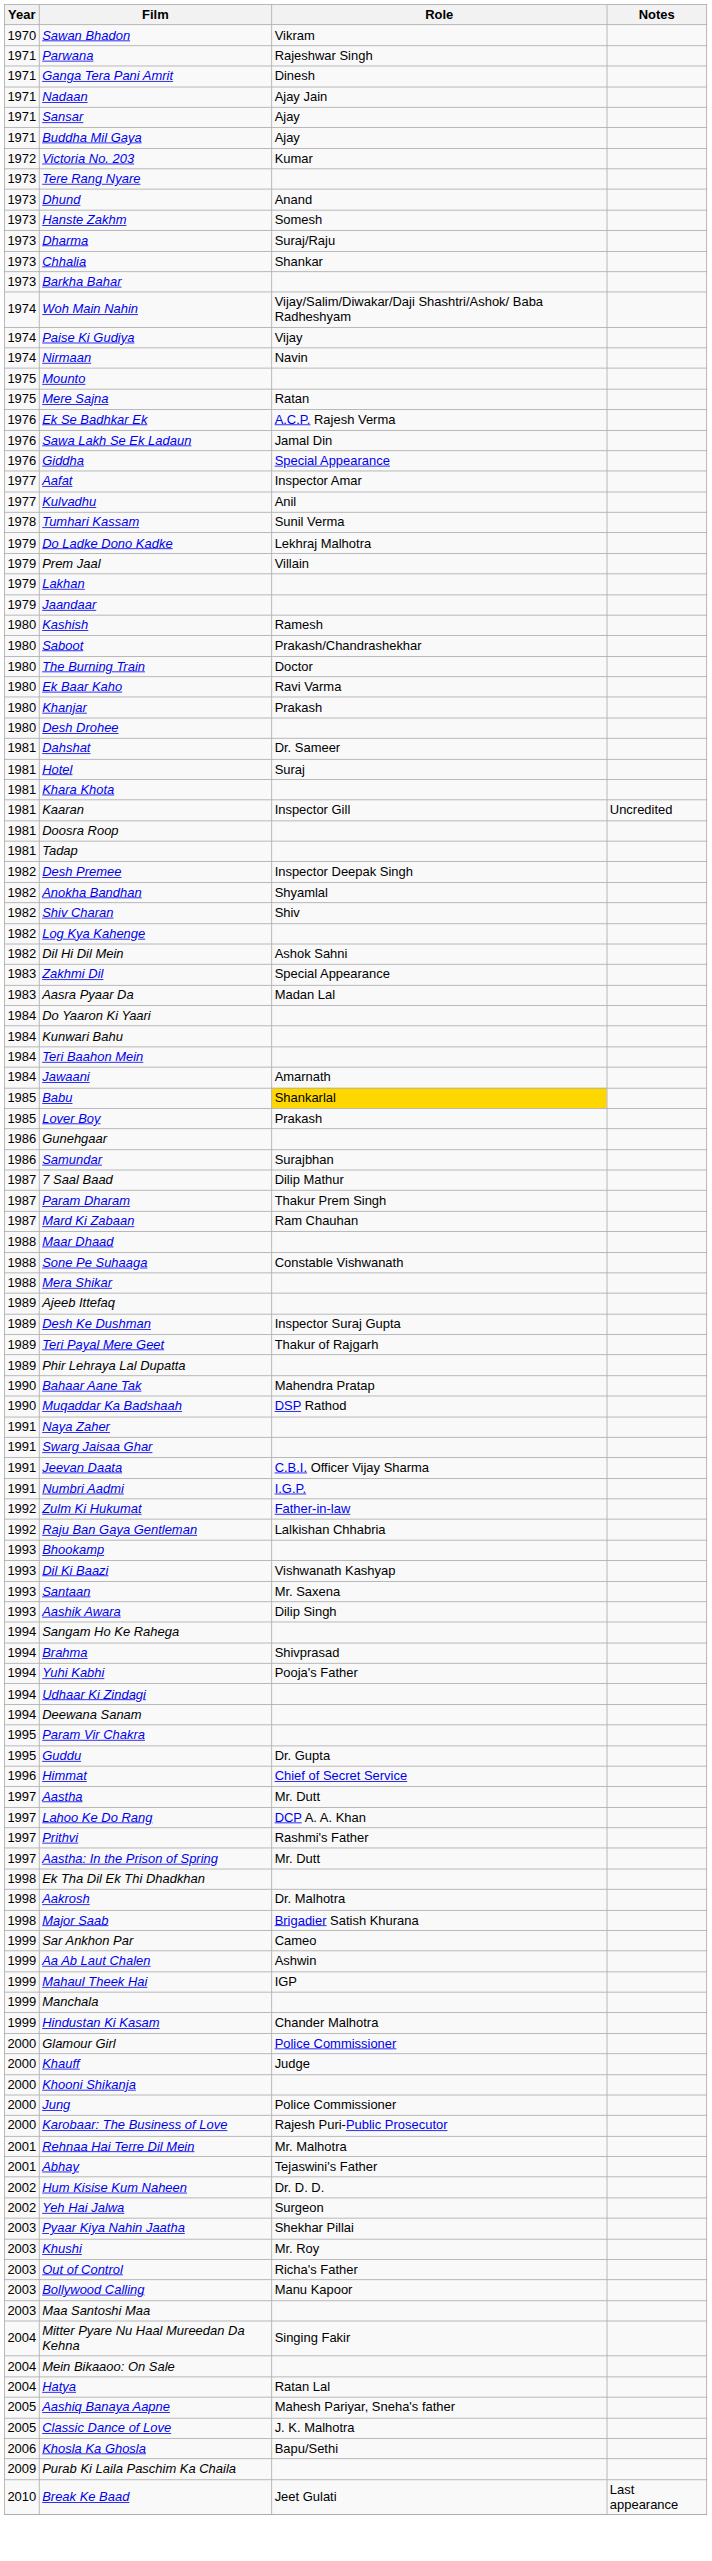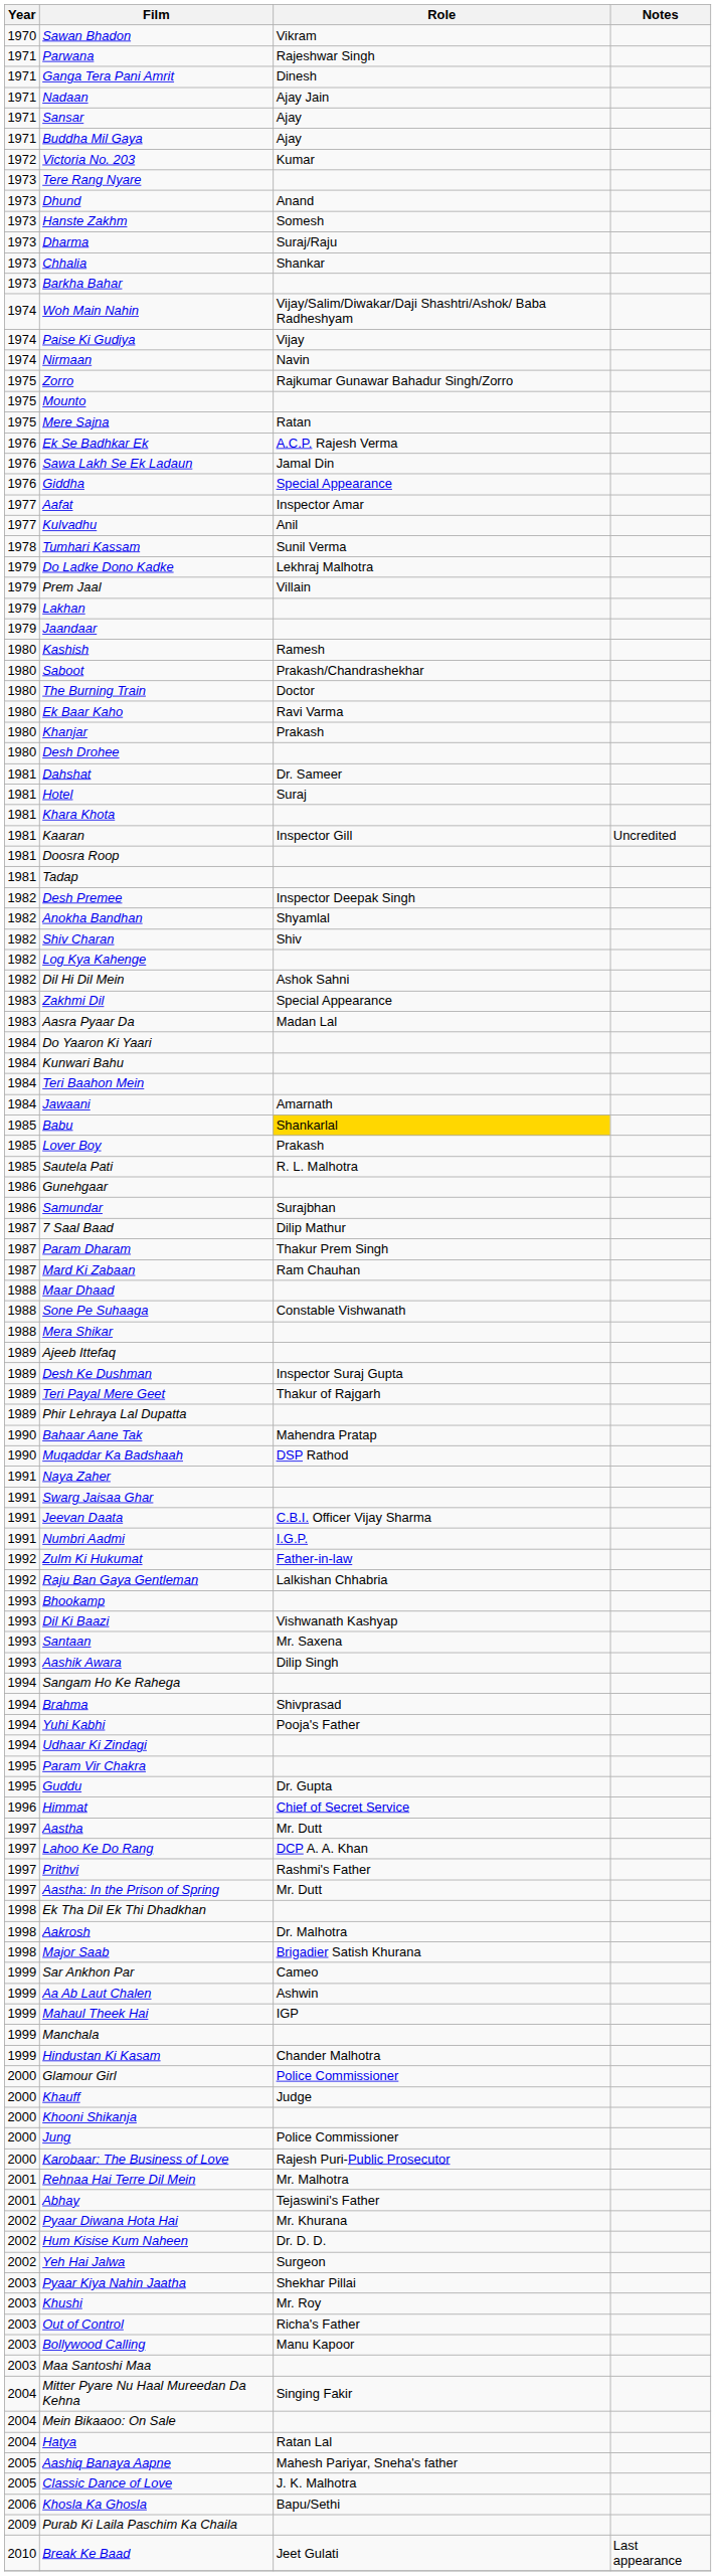 <table class="wikitable sortable">
 <tr>
 <th>Year</th>
 <th>Film</th>
 <th>Role</th>
 <th>Notes</th>
 </tr>
 <tr>
 <td>1970</td>
 <td><em><a href='#'>Sawan Bhadon</a></em></td>
 <td>Vikram</td>
 <td></td>
 </tr>
 <tr>
 <td>1971</td>
 <td><a href='#'><em>Parwana</em></a></td>
 <td>Rajeshwar Singh</td>
 <td></td>
 </tr>
 <tr>
 <td>1971</td>
 <td><em><a href='#'>Ganga Tera Pani Amrit</a></em></td>
 <td>Dinesh</td>
 <td></td>
 </tr>
 <tr>
 <td>1971</td>
 <td><a href='#'><em>Nadaan</em></a></td>
 <td>Ajay Jain</td>
 <td></td>
 </tr>
 <tr>
 <td>1971</td>
 <td><a href='#'><em>Sansar</em></a></td>
 <td>Ajay</td>
 <td></td>
 </tr>
 <tr>
 <td>1971</td>
 <td><a href='#'><em>Buddha Mil Gaya</em></a></td>
 <td>Ajay</td>
 <td></td>
 </tr>
 <tr>
 <td>1972</td>
 <td><em><a href='#'>Victoria No. 203</a></em></td>
 <td>Kumar</td>
 <td></td>
 </tr>
 <tr>
 <td>1973</td>
 <td><em><a href='#'>Tere Rang Nyare</a></em></td>
 <td></td>
 <td></td>
 </tr>
 <tr>
 <td>1973</td>
 <td><a href='#'><em>Dhund</em></a></td>
 <td>Anand</td>
 <td></td>
 </tr>
 <tr>
 <td>1973</td>
 <td><em><a href='#'>Hanste Zakhm</a></em></td>
 <td>Somesh</td>
 <td></td>
 </tr>
 <tr>
 <td>1973</td>
 <td><a href='#'><em>Dharma</em></a></td>
 <td>Suraj/Raju</td>
 <td></td>
 </tr>
 <tr>
 <td>1973</td>
 <td><a href='#'><em>Chhalia</em></a></td>
 <td>Shankar</td>
 <td></td>
 </tr>
 <tr>
 <td>1973</td>
 <td><em><a href='#'>Barkha Bahar</a></em></td>
 <td></td>
 <td></td>
 </tr>
 <tr>
 <td>1974</td>
 <td><em><a href='#'>Woh Main Nahin</a></em></td>
 <td>Vijay/Salim/Diwakar/Daji Shashtri/Ashok/ Baba Radheshyam</td>
 <td></td>
 </tr>
 <tr>
 <td>1974</td>
 <td><em><a href='#'>Paise Ki Gudiya</a></em></td>
 <td>Vijay</td>
 <td></td>
 </tr>
 <tr>
 <td>1974</td>
 <td><em><a href='#'>Nirmaan</a></em></td>
 <td>Navin</td>
+<td></td>
+</tr>
+<tr>
+<td>1975</td>
+<td><a href='#'><em>Zorro</em></a></td>
+<td>Rajkumar Gunawar Bahadur Singh/Zorro</td>
 <td></td>
 </tr>
 <tr>
 <td>1975</td>
 <td><em><a href='#'>Mounto</a></em></td>
 <td></td>
 <td></td>
 </tr>
 <tr>
 <td>1975</td>
 <td><em><a href='#'>Mere Sajna</a></em></td>
 <td>Ratan</td>
 <td></td>
 </tr>
 <tr>
 <td>1976</td>
 <td><a href='#'><em>Ek Se Badhkar Ek</em></a></td>
 <td><a href='#'>A.C.P.</a> Rajesh Verma</td>
 <td></td>
 </tr>
 <tr>
 <td>1976</td>
 <td><em><a href='#'>Sawa Lakh Se Ek Ladaun</a></em></td>
 <td>Jamal Din</td>
 <td></td>
 </tr>
 <tr>
 <td>1976</td>
 <td><em><a href='#'>Giddha</a></em></td>
 <td><a href='#'>Special Appearance</a></td>
 <td></td>
 </tr>
 <tr>
 <td>1977</td>
 <td><em><a href='#'>Aafat</a></em></td>
 <td>Inspector Amar</td>
 <td></td>
 </tr>
 <tr>
 <td>1977</td>
 <td><em><a href='#'>Kulvadhu</a></em></td>
 <td>Anil</td>
 <td></td>
 </tr>
 <tr>
 <td>1978</td>
 <td><em><a href='#'>Tumhari Kassam</a></em></td>
 <td>Sunil Verma</td>
 <td></td>
 </tr>
 <tr>
 <td>1979</td>
 <td><em><a href='#'>Do Ladke Dono Kadke</a></em></td>
 <td>Lekhraj Malhotra</td>
 <td></td>
 </tr>
 <tr>
 <td>1979</td>
 <td><em>Prem Jaal</em></td>
 <td>Villain</td>
 <td></td>
 </tr>
 <tr>
 <td>1979</td>
 <td><a href='#'><em>Lakhan</em></a></td>
 <td></td>
 <td></td>
 </tr>
 <tr>
 <td>1979</td>
 <td><em><a href='#'>Jaandaar</a></em></td>
 <td></td>
 <td></td>
 </tr>
 <tr>
 <td>1980</td>
 <td><a href='#'><em>Kashish</em></a></td>
 <td>Ramesh</td>
 <td></td>
 </tr>
 <tr>
 <td>1980</td>
 <td><em><a href='#'>Saboot</a></em></td>
 <td>Prakash/Chandrashekhar</td>
 <td></td>
 </tr>
 <tr>
 <td>1980</td>
 <td><em><a href='#'>The Burning Train</a></em></td>
 <td>Doctor</td>
 <td></td>
 </tr>
 <tr>
 <td>1980</td>
 <td><em><a href='#'>Ek Baar Kaho</a></em></td>
 <td>Ravi Varma</td>
 <td></td>
 </tr>
 <tr>
 <td>1980</td>
 <td><em><a href='#'>Khanjar</a></em></td>
 <td>Prakash</td>
 <td></td>
 </tr>
 <tr>
 <td>1980</td>
 <td><a href='#'><em>Desh Drohee</em></a></td>
 <td></td>
 <td></td>
 </tr>
 <tr>
 <td>1981</td>
 <td><em><a href='#'>Dahshat</a></em></td>
 <td>Dr. Sameer</td>
 <td></td>
 </tr>
 <tr>
 <td>1981</td>
 <td><em><a href='#'>Hotel</a></em></td>
 <td>Suraj</td>
 <td></td>
 </tr>
 <tr>
 <td>1981</td>
 <td><em><a href='#'>Khara Khota</a></em></td>
 <td></td>
 <td></td>
 </tr>
 <tr>
 <td>1981</td>
 <td><em>Kaaran</em></td>
 <td>Inspector Gill</td>
 <td>Uncredited</td>
 </tr>
 <tr>
 <td>1981</td>
 <td><em>Doosra Roop</em></td>
 <td></td>
 <td></td>
 </tr>
 <tr>
 <td>1981</td>
 <td><em>Tadap</em></td>
 <td></td>
 <td></td>
 </tr>
 <tr>
 <td>1982</td>
 <td><em><a href='#'>Desh Premee</a></em></td>
 <td>Inspector Deepak Singh</td>
 <td></td>
 </tr>
 <tr>
 <td>1982</td>
 <td><em><a href='#'>Anokha Bandhan</a></em></td>
 <td>Shyamlal</td>
 <td></td>
 </tr>
 <tr>
 <td>1982</td>
 <td><em><a href='#'>Shiv Charan</a></em></td>
 <td>Shiv</td>
 <td></td>
 </tr>
 <tr>
 <td>1982</td>
 <td><a href='#'><em>Log Kya Kahenge</em></a></td>
 <td></td>
 <td></td>
 </tr>
 <tr>
 <td>1982</td>
 <td><em>Dil Hi Dil Mein</em></td>
 <td>Ashok Sahni</td>
 <td></td>
 </tr>
 <tr>
 <td>1983</td>
 <td><a href='#'><em>Zakhmi Dil</em></a></td>
 <td>Special Appearance</td>
 <td></td>
 </tr>
 <tr>
 <td>1983</td>
 <td><em>Aasra Pyaar Da</em></td>
 <td>Madan Lal</td>
 <td></td>
 </tr>
 <tr>
 <td>1984</td>
 <td><em>Do Yaaron Ki Yaari</em></td>
 <td></td>
 <td></td>
 </tr>
 <tr>
 <td>1984</td>
 <td><em>Kunwari Bahu</em></td>
 <td></td>
 <td></td>
 </tr>
 <tr>
 <td>1984</td>
 <td><em><a href='#'>Teri Baahon Mein</a></em></td>
 <td></td>
 <td></td>
 </tr>
 <tr>
 <td>1984</td>
 <td><em><a href='#'>Jawaani</a></em></td>
 <td>Amarnath</td>
 <td></td>
 </tr>
 <tr>
 <td>1985</td>
 <td><a href='#'><em>Babu</em></a></td>
 <td style="background: gold;">Shankarlal</td>
 <td></td>
 </tr>
 <tr>
 <td>1985</td>
 <td><a href='#'><em>Lover Boy</em></a></td>
 <td>Prakash</td>
 <td></td>
 </tr>
 <tr>
+<td>1985</td>
+<td><em>Sautela Pati</em></td>
+<td>R. L. Malhotra</td>
+<td></td>
+</tr>
+<tr>
 <td>1986</td>
 <td><em>Gunehgaar</em></td>
 <td></td>
 <td></td>
 </tr>
 <tr>
 <td>1986</td>
 <td><em><a href='#'>Samundar</a></em></td>
 <td>Surajbhan</td>
 <td></td>
 </tr>
 <tr>
 <td>1987</td>
 <td><em>7 Saal Baad</em></td>
 <td>Dilip Mathur</td>
 <td></td>
 </tr>
 <tr>
 <td>1987</td>
 <td><em><a href='#'>Param Dharam</a></em></td>
 <td>Thakur Prem Singh</td>
 <td></td>
 </tr>
 <tr>
 <td>1987</td>
 <td><em><a href='#'>Mard Ki Zabaan</a></em></td>
 <td>Ram Chauhan</td>
 <td></td>
 </tr>
 <tr>
 <td>1988</td>
 <td><em><a href='#'>Maar Dhaad</a></em></td>
 <td></td>
 <td></td>
 </tr>
 <tr>
 <td>1988</td>
 <td><em><a href='#'>Sone Pe Suhaaga</a></em></td>
 <td>Constable Vishwanath</td>
 <td></td>
 </tr>
 <tr>
 <td>1988</td>
 <td><em><a href='#'>Mera Shikar</a></em></td>
 <td></td>
 <td></td>
 </tr>
 <tr>
 <td>1989</td>
 <td><em>Ajeeb Ittefaq</em></td>
 <td></td>
 <td></td>
 </tr>
 <tr>
 <td>1989</td>
 <td><em><a href='#'>Desh Ke Dushman</a></em></td>
 <td>Inspector Suraj Gupta</td>
 <td></td>
 </tr>
 <tr>
 <td>1989</td>
 <td><em><a href='#'>Teri Payal Mere Geet</a></em></td>
 <td>Thakur of Rajgarh</td>
 <td></td>
 </tr>
 <tr>
 <td>1989</td>
 <td><em>Phir Lehraya Lal Dupatta</em></td>
 <td></td>
 </tr>
 <tr>
 <td>1990</td>
 <td><em><a href='#'>Bahaar Aane Tak</a></em></td>
 <td>Mahendra Pratap</td>
 <td></td>
 </tr>
 <tr>
 <td>1990</td>
 <td><em><a href='#'>Muqaddar Ka Badshaah</a></em></td>
 <td><a href='#'>DSP</a> Rathod</td>
 <td></td>
 </tr>
 <tr>
 <td>1991</td>
 <td><em><a href='#'>Naya Zaher</a></em></td>
 <td></td>
 <td></td>
 </tr>
 <tr>
 <td>1991</td>
 <td><em><a href='#'>Swarg Jaisaa Ghar</a></em></td>
 <td></td>
 <td></td>
 </tr>
 <tr>
 <td>1991</td>
 <td><em><a href='#'>Jeevan Daata</a></em></td>
 <td><a href='#'>C.B.I.</a>  Officer Vijay Sharma</td>
 <td></td>
 </tr>
 <tr>
 <td>1991</td>
 <td><em><a href='#'>Numbri Aadmi</a></em></td>
 <td><a href='#'>I.G.P.</a></td>
 <td></td>
 </tr>
 <tr>
 <td>1992</td>
 <td><em><a href='#'>Zulm Ki Hukumat</a></em></td>
 <td><a href='#'>Father-in-law</a></td>
 <td></td>
 </tr>
 <tr>
 <td>1992</td>
 <td><em><a href='#'>Raju Ban Gaya Gentleman</a></em></td>
 <td>Lalkishan Chhabria</td>
 <td></td>
 </tr>
 <tr>
 <td>1993</td>
 <td><em><a href='#'>Bhookamp</a></em></td>
 <td></td>
 <td></td>
 </tr>
 <tr>
 <td>1993</td>
 <td><em><a href='#'>Dil Ki Baazi</a></em></td>
 <td>Vishwanath Kashyap</td>
 <td></td>
 </tr>
 <tr>
 <td>1993</td>
 <td><em><a href='#'>Santaan</a></em></td>
 <td>Mr. Saxena</td>
 <td></td>
 </tr>
 <tr>
 <td>1993</td>
 <td><em><a href='#'>Aashik Awara</a></em></td>
 <td>Dilip Singh</td>
 <td></td>
 </tr>
 <tr>
 <td>1994</td>
 <td><em>Sangam Ho Ke Rahega</em></td>
 <td></td>
 <td></td>
 </tr>
 <tr>
 <td>1994</td>
 <td><em><a href='#'>Brahma</a></em></td>
 <td>Shivprasad</td>
 <td></td>
 </tr>
 <tr>
 <td>1994</td>
 <td><em><a href='#'>Yuhi Kabhi</a></em></td>
 <td>Pooja's Father</td>
 <td></td>
 </tr>
 <tr>
 <td>1994</td>
 <td><em><a href='#'>Udhaar Ki Zindagi</a></em></td>
 <td></td>
 <td></td>
 </tr>
 <tr>
-<td>1994</td>
-<td><em>Deewana Sanam</em></td>
-<td></td>
-<td></td>
-</tr>
-<tr>
 <td>1995</td>
 <td><a href='#'><em>Param Vir Chakra</em></a></td>
 <td></td>
 <td></td>
 </tr>
 <tr>
 <td>1995</td>
 <td><a href='#'><em>Guddu</em></a></td>
 <td>Dr. Gupta</td>
 <td></td>
 </tr>
 <tr>
 <td>1996</td>
 <td><a href='#'><em>Himmat</em></a></td>
 <td><a href='#'>Chief of Secret Service</a></td>
 <td></td>
 </tr>
 <tr>
 <td>1997</td>
 <td><em><a href='#'>Aastha</a></em></td>
 <td>Mr. Dutt</td>
 <td></td>
 </tr>
 <tr>
 <td>1997</td>
 <td><a href='#'><em>Lahoo Ke Do Rang</em></a></td>
 <td><a href='#'>DCP</a> A. A. Khan</td>
 <td></td>
 </tr>
 <tr>
 <td>1997</td>
 <td><a href='#'><em>Prithvi</em></a></td>
 <td>Rashmi's Father</td>
 <td></td>
 </tr>
 <tr>
 <td>1997</td>
 <td><em><a href='#'>Aastha: In the Prison of Spring</a></em></td>
 <td>Mr. Dutt</td>
 <td></td>
 </tr>
 <tr>
 <td>1998</td>
 <td><em>Ek Tha Dil Ek Thi Dhadkhan</em></td>
 <td></td>
 <td></td>
 </tr>
 <tr>
 <td>1998</td>
 <td><a href='#'><em>Aakrosh</em></a></td>
 <td>Dr. Malhotra</td>
 <td></td>
 </tr>
 <tr>
 <td>1998</td>
 <td><em><a href='#'>Major Saab</a></em></td>
 <td><a href='#'>Brigadier</a> Satish Khurana</td>
 <td></td>
 </tr>
 <tr>
 <td>1999</td>
 <td><em>Sar Ankhon Par</em></td>
 <td>Cameo</td>
 <td></td>
 </tr>
 <tr>
 <td>1999</td>
 <td><em><a href='#'>Aa Ab Laut Chalen</a></em></td>
 <td>Ashwin</td>
 <td></td>
 </tr>
 <tr>
 <td>1999</td>
 <td><em><a href='#'>Mahaul Theek Hai</a></em></td>
 <td>IGP</td>
 <td></td>
 </tr>
 <tr>
 <td>1999</td>
 <td><em>Manchala</em></td>
 <td></td>
 <td></td>
 </tr>
 <tr>
 <td>1999</td>
 <td><a href='#'><em>Hindustan Ki Kasam</em></a></td>
 <td>Chander Malhotra</td>
 <td></td>
 </tr>
 <tr>
 <td>2000</td>
 <td><em>Glamour Girl</em></td>
 <td><a href='#'>Police Commissioner</a></td>
 <td></td>
 </tr>
 <tr>
 <td>2000</td>
 <td><em><a href='#'>Khauff</a></em></td>
 <td>Judge</td>
 <td></td>
 </tr>
 <tr>
 <td>2000</td>
 <td><em><a href='#'>Khooni Shikanja</a></em></td>
 <td></td>
 <td></td>
 </tr>
 <tr>
 <td>2000</td>
 <td><a href='#'><em>Jung</em></a></td>
 <td>Police Commissioner</td>
 <td></td>
 </tr>
 <tr>
 <td>2000</td>
 <td><em><a href='#'>Karobaar: The Business of Love</a></em></td>
 <td>Rajesh Puri-<a href='#'>Public Prosecutor</a></td>
 <td></td>
 </tr>
 <tr>
 <td>2001</td>
 <td><em><a href='#'>Rehnaa Hai Terre Dil Mein</a></em></td>
 <td>Mr. Malhotra</td>
 <td></td>
 </tr>
 <tr>
 <td>2001</td>
 <td><a href='#'><em>Abhay</em></a></td>
 <td>Tejaswini's Father</td>
 <td></td>
 </tr>
 <tr>
 <td>2002</td>
+<td><em><a href='#'>Pyaar Diwana Hota Hai</a></em></td>
+<td>Mr. Khurana</td>
+<td></td>
+</tr>
+<tr>
+<td>2002</td>
 <td><em><a href='#'>Hum Kisise Kum Naheen</a></em></td>
 <td>Dr. D. D.</td>
 <td></td>
 </tr>
 <tr>
 <td>2002</td>
 <td><em><a href='#'>Yeh Hai Jalwa</a></em></td>
 <td>Surgeon</td>
 <td></td>
 </tr>
 <tr>
 <td>2003</td>
 <td><em><a href='#'>Pyaar Kiya Nahin Jaatha</a></em></td>
 <td>Shekhar Pillai</td>
 <td></td>
 </tr>
 <tr>
 <td>2003</td>
 <td><a href='#'><em>Khushi</em></a></td>
 <td>Mr. Roy</td>
 <td></td>
 </tr>
 <tr>
 <td>2003</td>
 <td><a href='#'><em>Out of Control</em></a></td>
 <td>Richa's Father</td>
 <td></td>
 </tr>
 <tr>
 <td>2003</td>
 <td><em><a href='#'>Bollywood Calling</a></em></td>
 <td>Manu Kapoor</td>
 <td></td>
 </tr>
 <tr>
 <td>2003</td>
 <td><em>Maa Santoshi Maa</em></td>
 <td></td>
 <td></td>
 </tr>
 <tr>
 <td>2004</td>
 <td><em>Mitter Pyare Nu Haal Mureedan Da Kehna</em></td>
 <td>Singing Fakir</td>
 <td></td>
 </tr>
 <tr>
 <td>2004</td>
 <td><em>Mein Bikaaoo: On Sale</em></td>
 <td></td>
 <td></td>
 </tr>
 <tr>
 <td>2004</td>
 <td><a href='#'><em>Hatya</em></a></td>
 <td>Ratan Lal</td>
 <td></td>
 </tr>
 <tr>
 <td>2005</td>
 <td><em><a href='#'>Aashiq Banaya Aapne</a></em></td>
 <td>Mahesh Pariyar, Sneha's father</td>
 <td></td>
 </tr>
 <tr>
 <td>2005</td>
 <td><em><a href='#'>Classic Dance of Love</a></em></td>
 <td>J. K. Malhotra</td>
 <td></td>
 </tr>
 <tr>
 <td>2006</td>
 <td><em><a href='#'>Khosla Ka Ghosla</a></em></td>
 <td>Bapu/Sethi</td>
 <td></td>
 </tr>
 <tr>
 <td>2009</td>
 <td><em>Purab Ki Laila Paschim Ka Chaila</em></td>
 <td></td>
 <td></td>
 </tr>
 <tr>
 <td>2010</td>
 <td><em><a href='#'>Break Ke Baad</a></em></td>
 <td>Jeet Gulati</td>
 <td>Last appearance</td>
 </tr>
 <tr>
 </tr>
 </table>
